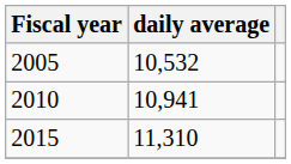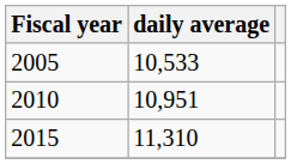 <table class="wikitable">
 <tr>
 <th>Fiscal year</th>
 <th>daily average</th>
 <th></th>
 </tr>
 <tr>
 <td>2005</td>
-<td>10,532</td>
+<td>10,533</td>
 <td></td>
 </tr>
 <tr>
 <td>2010</td>
-<td>10,941</td>
+<td>10,951</td>
 <td></td>
 </tr>
 <tr>
 <td>2015</td>
 <td>11,310</td>
 <td></td>
 </tr>
 <tr>
 </tr>
 </table>
